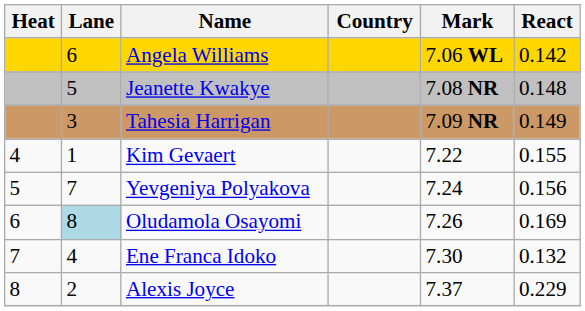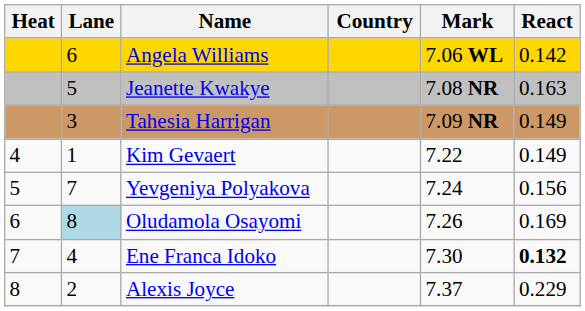 <table class="wikitable" width=70%>
 <tr>
 <th>Heat</th>
 <th>Lane</th>
 <th>Name</th>
 <th>Country</th>
 <th>Mark</th>
 <th>React</th>
 </tr>
 <tr bgcolor=gold>
 <td></td>
 <td>6</td>
 <td><a href='#'>Angela Williams</a></td>
 <td></td>
 <td>7.06 <strong>WL</strong></td>
 <td>0.142</td>
 </tr>
 <tr bgcolor=silver>
 <td></td>
 <td>5</td>
 <td><a href='#'>Jeanette Kwakye</a></td>
 <td></td>
 <td>7.08 <strong>NR</strong></td>
-<td>0.148</td>
+<td>0.163</td>
 </tr>
 <tr bgcolor=cc9966>
 <td></td>
 <td>3</td>
 <td><a href='#'>Tahesia Harrigan</a></td>
 <td></td>
 <td>7.09 <strong>NR</strong></td>
 <td>0.149</td>
 </tr>
 <tr>
 <td>4</td>
 <td>1</td>
 <td><a href='#'>Kim Gevaert</a></td>
 <td></td>
 <td>7.22</td>
-<td>0.155</td>
+<td>0.149</td>
 </tr>
 <tr>
 <td>5</td>
 <td>7</td>
 <td><a href='#'>Yevgeniya Polyakova</a></td>
 <td></td>
 <td>7.24</td>
 <td>0.156</td>
 </tr>
 <tr>
 <td>6</td>
 <td style="background: lightblue;">8</td>
 <td><a href='#'>Oludamola Osayomi</a></td>
 <td></td>
 <td>7.26</td>
 <td>0.169</td>
 </tr>
 <tr>
 <td>7</td>
 <td>4</td>
 <td><a href='#'>Ene Franca Idoko</a></td>
 <td></td>
 <td>7.30</td>
-<td>0.132</td>
+<td><strong>0.132</strong></td>
 </tr>
 <tr>
 <td>8</td>
 <td>2</td>
 <td><a href='#'>Alexis Joyce</a></td>
 <td></td>
 <td>7.37</td>
 <td>0.229</td>
 </tr>
 <tr>
 </tr>
 </table>
